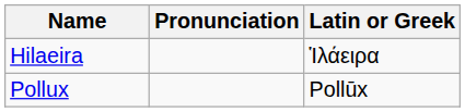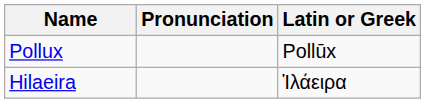 <table class="wikitable">
 <tr>
 <th width=100>Name</th>
 <th>Pronunciation</th>
 <th>Latin or Greek</th>
 </tr>
 <tr>
+<td><a href='#'>Pollux</a></td>
+<td></td>
+<td>Pollūx</td>
+</tr>
+<tr>
 <td><a href='#'>Hilaeira</a></td>
 <td></td>
 <td>Ἱλάειρα</td>
 </tr>
-<tr>
-<td><a href='#'>Pollux</a></td>
-<td></td>
-<td>Pollūx</td>
-</tr>
 </table>
